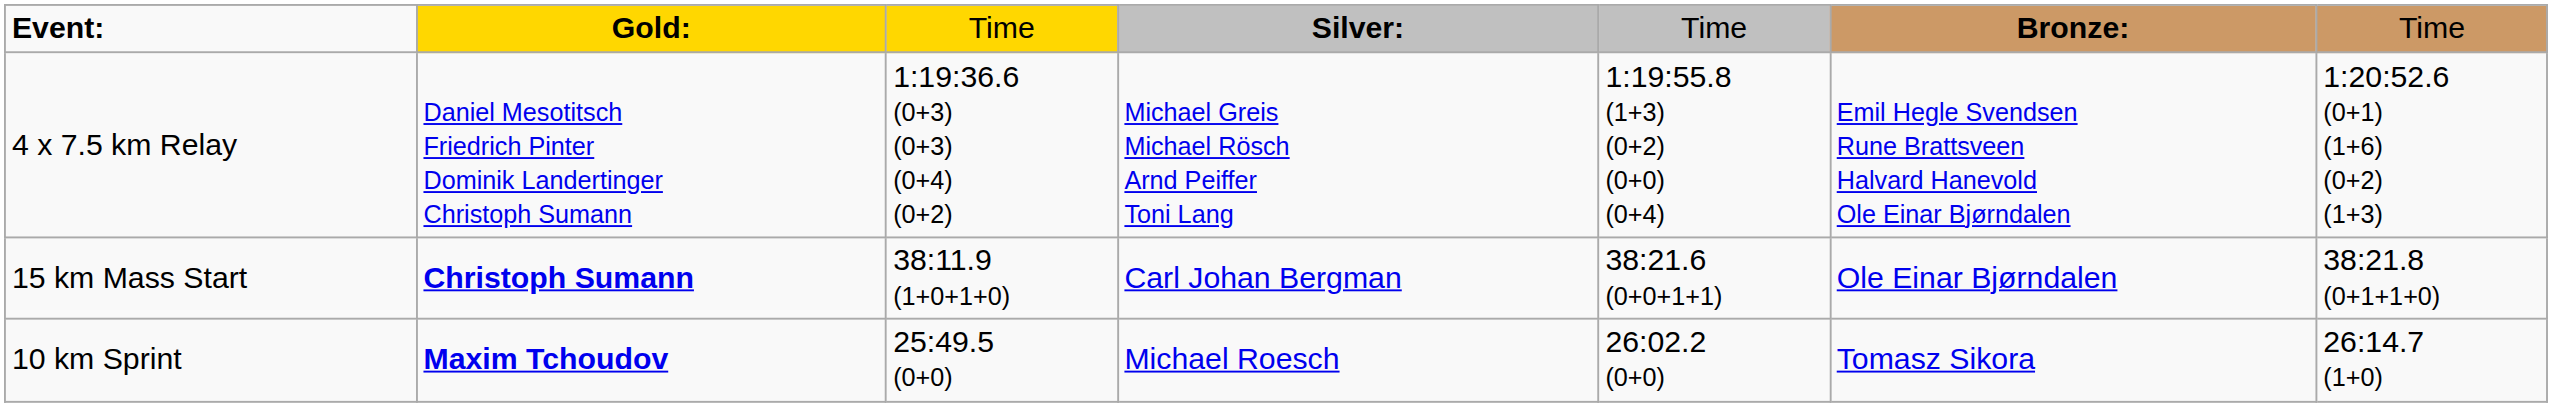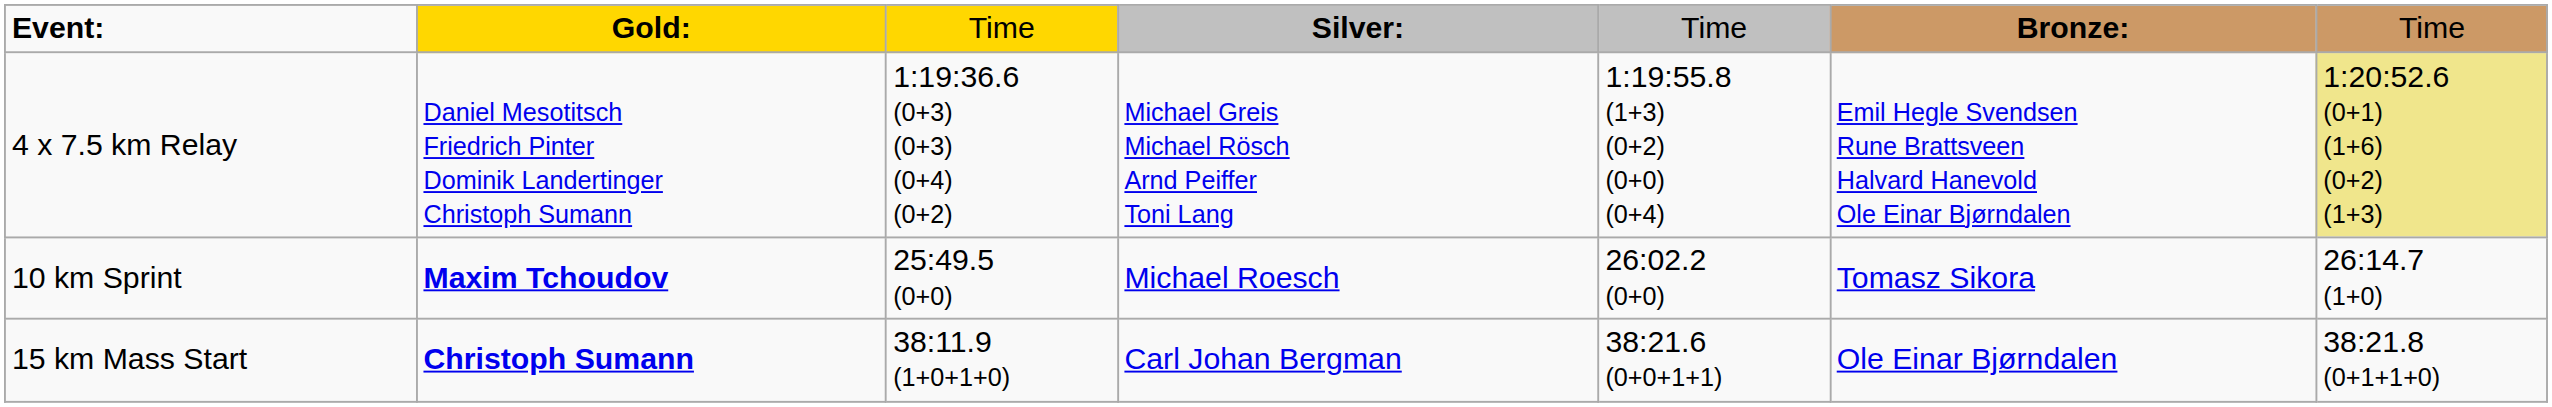 <table class="wikitable" width=85%>
 <tr>
 <td><strong>Event:</strong></td>
 <td style="text-align:center;background-color:gold;"><strong>Gold:</strong></td>
 <td style="text-align:center;background-color:gold;">Time</td>
 <td style="text-align:center;background-color:silver;"><strong>Silver:</strong></td>
 <td style="text-align:center;background-color:silver;">Time</td>
 <td style="text-align:center;background-color:#CC9966;"><strong>Bronze:</strong></td>
 <td style="text-align:center;background-color:#CC9966;">Time</td>
 </tr>
 <tr>
 <td>4 x 7.5 km Relay<br></td>
 <td><strong></strong><br><small><a href='#'>Daniel Mesotitsch</a><br><a href='#'>Friedrich Pinter</a><br><a href='#'>Dominik Landertinger</a><br><a href='#'>Christoph Sumann</a></small></td>
 <td>1:19:36.6<br><small>(0+3)<br>(0+3)<br>(0+4)<br>(0+2)</small></td>
 <td><br><small><a href='#'>Michael Greis</a><br><a href='#'>Michael Rösch</a><br><a href='#'>Arnd Peiffer</a><br><a href='#'>Toni Lang</a></small></td>
 <td>1:19:55.8<br><small>(1+3)<br>(0+2)<br>(0+0)<br>(0+4)</small></td>
 <td><br><small><a href='#'>Emil Hegle Svendsen</a><br><a href='#'>Rune Brattsveen</a><br><a href='#'>Halvard Hanevold</a><br><a href='#'>Ole Einar Bjørndalen</a></small></td>
-<td>1:20:52.6<br><small>(0+1)<br>(1+6)<br>(0+2)<br>(1+3)</small></td>
+<td style="background: khaki;">1:20:52.6<br><small>(0+1)<br>(1+6)<br>(0+2)<br>(1+3)</small></td>
+</tr>
+<tr>
+<td>10 km Sprint<br></td>
+<td><strong><a href='#'>Maxim Tchoudov</a></strong><br><small></small></td>
+<td>25:49.5<br><small>(0+0)</small></td>
+<td><a href='#'>Michael Roesch</a><br><small></small></td>
+<td>26:02.2<br><small>(0+0)</small></td>
+<td><a href='#'>Tomasz Sikora</a><br><small></small></td>
+<td>26:14.7<br><small>(1+0)</small></td>
 </tr>
 <tr>
 <td>15 km Mass Start<br></td>
 <td><strong><a href='#'>Christoph Sumann</a></strong><br><small></small></td>
 <td>38:11.9<br><small>(1+0+1+0)</small></td>
 <td><a href='#'>Carl Johan Bergman</a><br><small></small></td>
 <td>38:21.6<br><small>(0+0+1+1)</small></td>
 <td><a href='#'>Ole Einar Bjørndalen</a><br><small></small></td>
 <td>38:21.8<br><small>(0+1+1+0)</small></td>
 </tr>
-<tr>
-<td>10 km Sprint<br></td>
-<td><strong><a href='#'>Maxim Tchoudov</a></strong><br><small></small></td>
-<td>25:49.5<br><small>(0+0)</small></td>
-<td><a href='#'>Michael Roesch</a><br><small></small></td>
-<td>26:02.2<br><small>(0+0)</small></td>
-<td><a href='#'>Tomasz Sikora</a><br><small></small></td>
-<td>26:14.7<br><small>(1+0)</small></td>
-</tr>
 </table>
